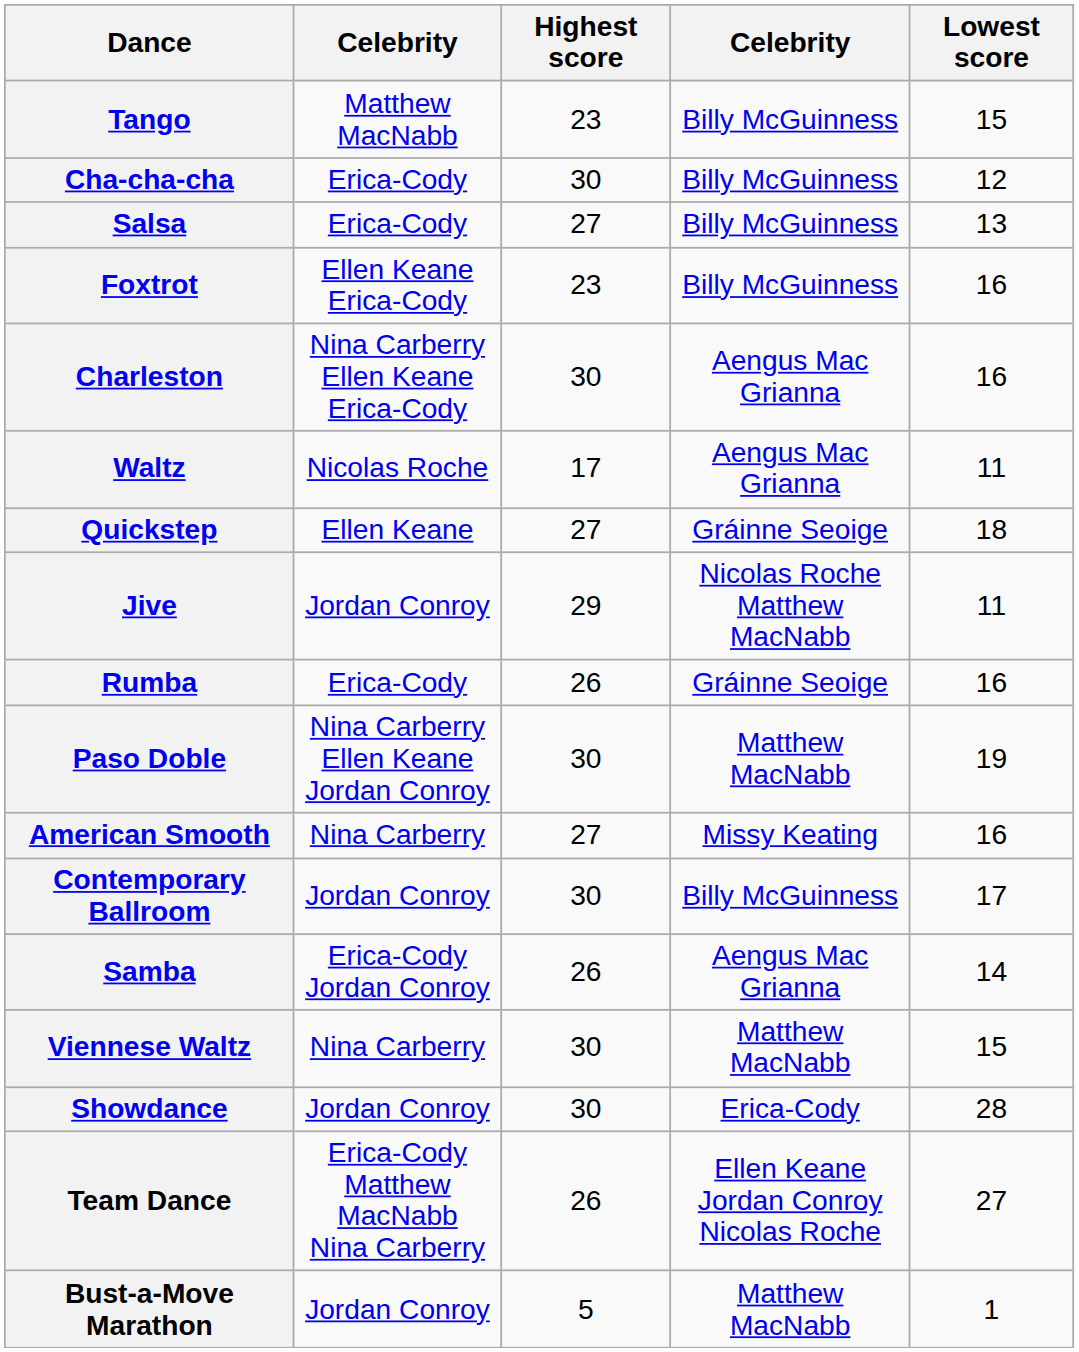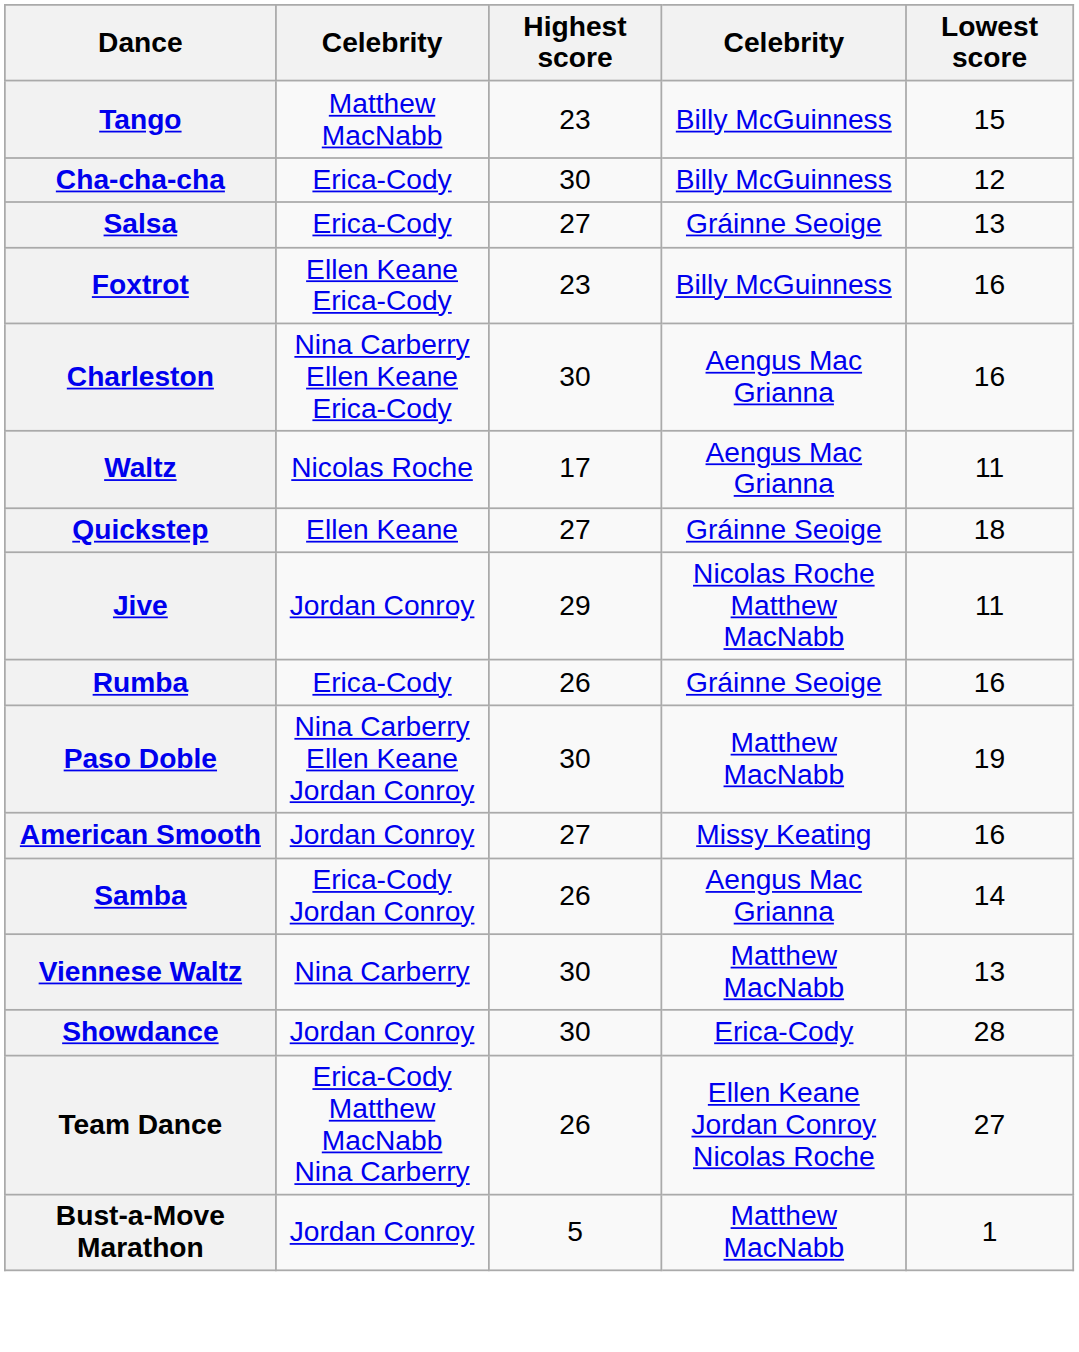 <table class="wikitable sortable" style="text-align:center;">
 <tr>
 <th>Dance</th>
 <th class="sortable">Celebrity</th>
 <th>Highest score</th>
 <th class="sortable">Celebrity</th>
 <th>Lowest score</th>
 </tr>
 <tr>
 <th><a href='#'>Tango</a></th>
 <td><a href='#'>Matthew MacNabb</a></td>
 <td>23</td>
 <td><a href='#'>Billy McGuinness</a></td>
 <td>15</td>
 </tr>
 <tr>
 <th><a href='#'>Cha-cha-cha</a></th>
 <td><a href='#'>Erica-Cody</a></td>
 <td>30</td>
 <td><a href='#'>Billy McGuinness</a></td>
 <td>12</td>
 </tr>
 <tr>
 <th><a href='#'>Salsa</a></th>
 <td><a href='#'>Erica-Cody</a></td>
 <td>27</td>
-<td><a href='#'>Billy McGuinness</a></td>
+<td><a href='#'>Gráinne Seoige</a></td>
 <td>13</td>
 </tr>
 <tr>
 <th><a href='#'>Foxtrot</a></th>
 <td><a href='#'>Ellen Keane</a><br><a href='#'>Erica-Cody</a></td>
 <td>23</td>
 <td><a href='#'>Billy McGuinness</a></td>
 <td>16</td>
 </tr>
 <tr>
 <th><a href='#'>Charleston</a></th>
 <td><a href='#'>Nina Carberry</a><br><a href='#'>Ellen Keane</a><br><a href='#'>Erica-Cody</a></td>
 <td>30</td>
 <td><a href='#'>Aengus Mac Grianna</a></td>
 <td>16</td>
 </tr>
 <tr>
 <th><a href='#'>Waltz</a></th>
 <td><a href='#'>Nicolas Roche</a></td>
 <td>17</td>
 <td><a href='#'>Aengus Mac Grianna</a></td>
 <td>11</td>
 </tr>
 <tr>
 <th><a href='#'>Quickstep</a></th>
 <td><a href='#'>Ellen Keane</a></td>
 <td>27</td>
 <td><a href='#'>Gráinne Seoige</a></td>
 <td>18</td>
 </tr>
 <tr>
 <th><a href='#'>Jive</a></th>
 <td><a href='#'>Jordan Conroy</a></td>
 <td>29</td>
 <td><a href='#'>Nicolas Roche</a><br><a href='#'>Matthew MacNabb</a></td>
 <td>11</td>
 </tr>
 <tr>
 <th><a href='#'>Rumba</a></th>
 <td><a href='#'>Erica-Cody</a></td>
 <td>26</td>
 <td><a href='#'>Gráinne Seoige</a></td>
 <td>16</td>
 </tr>
 <tr>
 <th><a href='#'>Paso Doble</a></th>
 <td><a href='#'>Nina Carberry</a><br><a href='#'>Ellen Keane</a><br><a href='#'>Jordan Conroy</a></td>
 <td>30</td>
 <td><a href='#'>Matthew MacNabb</a></td>
 <td>19</td>
 </tr>
 <tr>
 <th><a href='#'>American Smooth</a></th>
-<td><a href='#'>Nina Carberry</a></td>
+<td><a href='#'>Jordan Conroy</a></td>
 <td>27</td>
 <td><a href='#'>Missy Keating</a></td>
 <td>16</td>
-</tr>
-<tr>
-<th><a href='#'>Contemporary</a> <a href='#'>Ballroom</a></th>
-<td><a href='#'>Jordan Conroy</a></td>
-<td>30</td>
-<td><a href='#'>Billy McGuinness</a></td>
-<td>17</td>
 </tr>
 <tr>
 <th><a href='#'>Samba</a></th>
 <td><a href='#'>Erica-Cody</a><br><a href='#'>Jordan Conroy</a></td>
 <td>26</td>
 <td><a href='#'>Aengus Mac Grianna</a></td>
 <td>14</td>
 </tr>
 <tr>
 <th><a href='#'>Viennese Waltz</a></th>
 <td><a href='#'>Nina Carberry</a></td>
 <td>30</td>
 <td><a href='#'>Matthew MacNabb</a></td>
-<td>15</td>
+<td>13</td>
 </tr>
 <tr>
 <th><a href='#'>Showdance</a></th>
 <td><a href='#'>Jordan Conroy</a></td>
 <td>30</td>
 <td><a href='#'>Erica-Cody</a></td>
 <td>28</td>
 </tr>
 <tr>
 <th>Team Dance</th>
 <td><a href='#'>Erica-Cody</a><br><a href='#'>Matthew MacNabb</a><br><a href='#'>Nina Carberry</a></td>
 <td>26</td>
 <td><a href='#'>Ellen Keane</a><br><a href='#'>Jordan Conroy</a><br><a href='#'>Nicolas Roche</a></td>
 <td>27</td>
 </tr>
 <tr>
 <th>Bust-a-Move Marathon</th>
 <td><a href='#'>Jordan Conroy</a></td>
 <td>5</td>
 <td><a href='#'>Matthew MacNabb</a></td>
 <td>1</td>
 </tr>
 </table>
